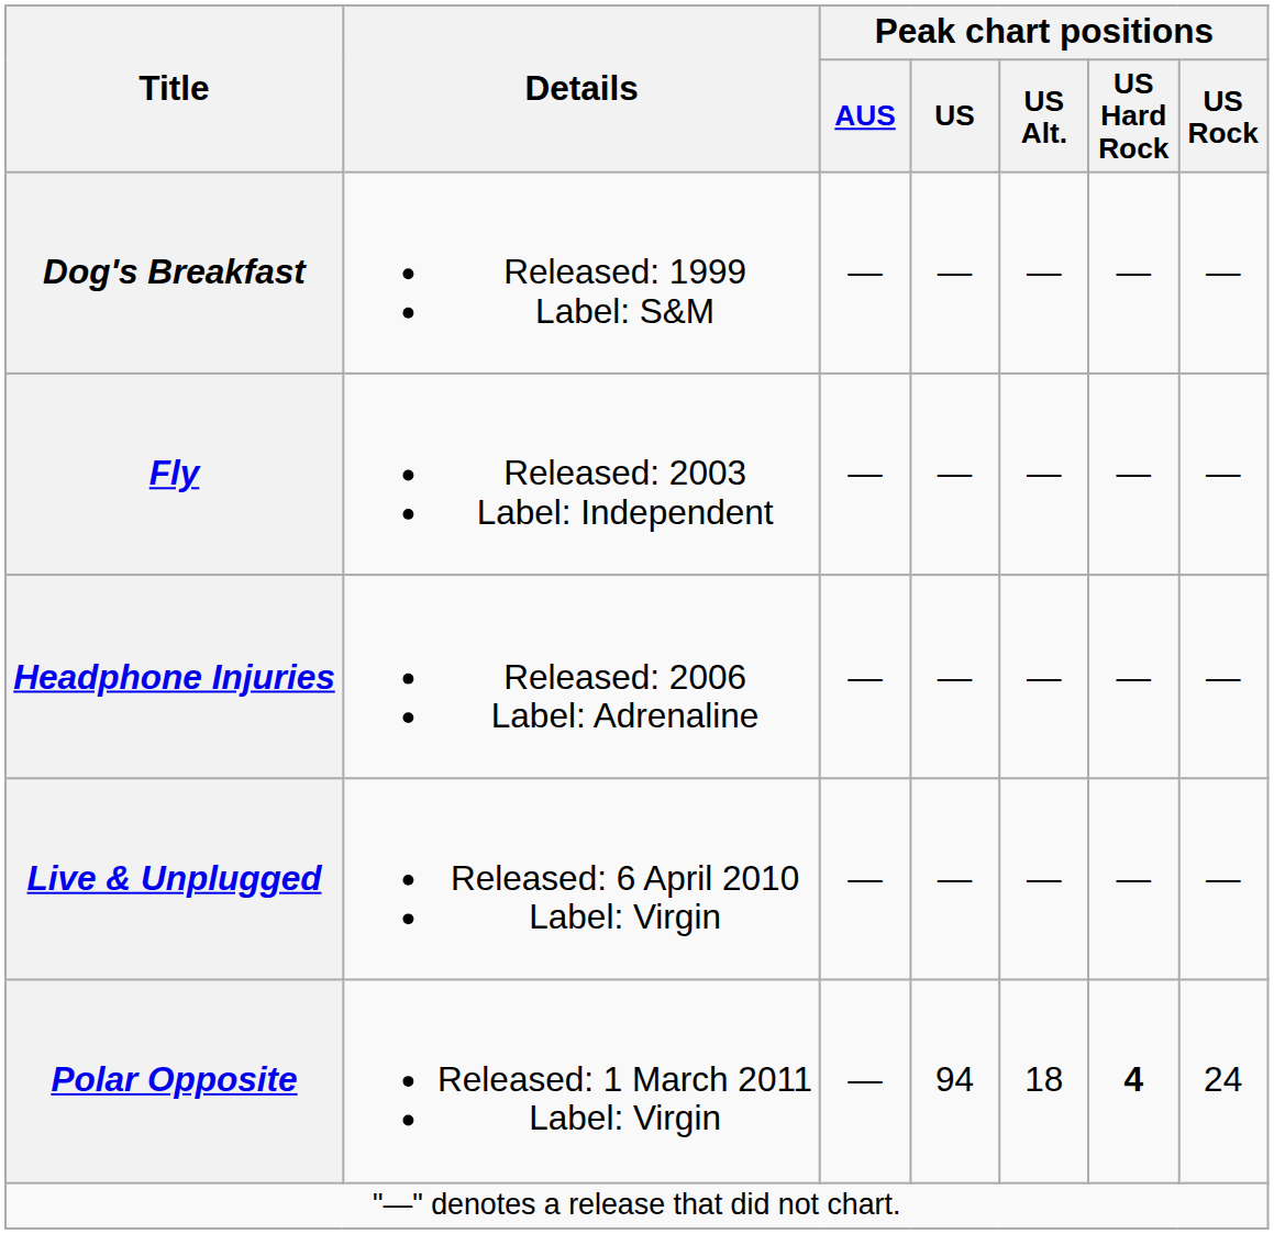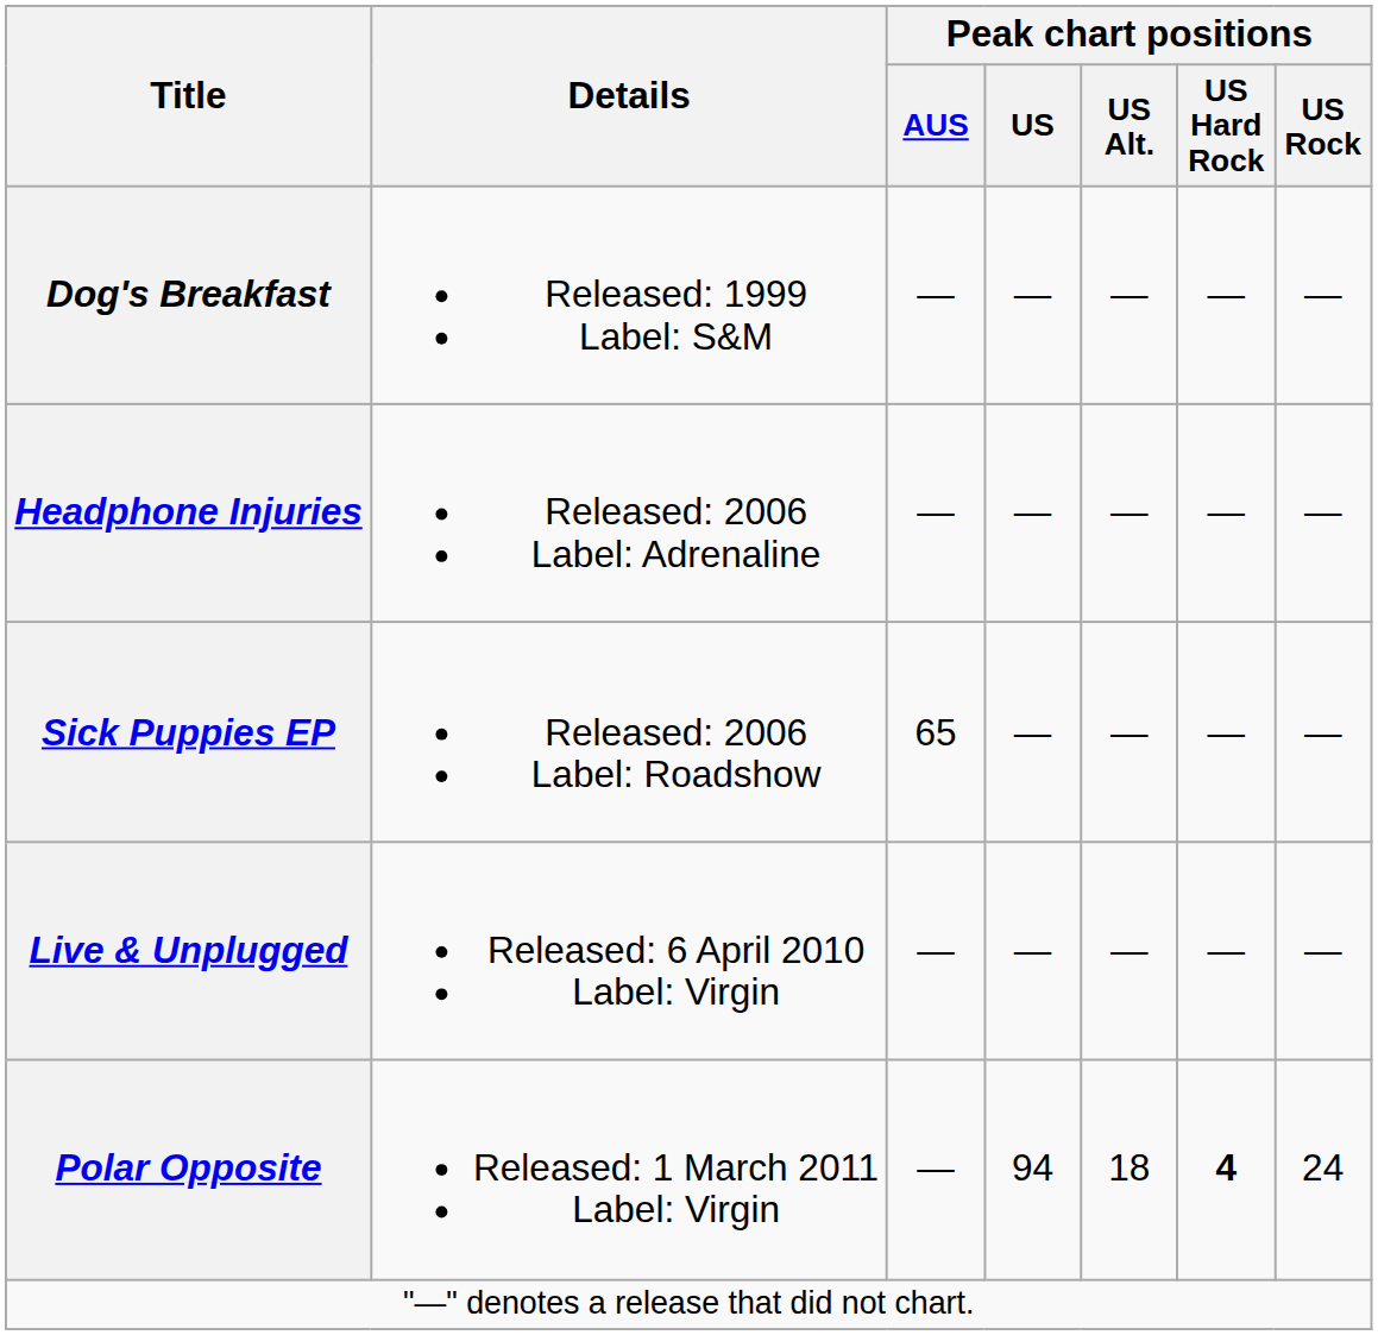 <table class="wikitable plainrowheaders" style="text-align:center;">
 <tr>
 <th rowspan="2">Title</th>
 <th rowspan="2">Details</th>
 <th colspan="5">Peak chart positions</th>
 </tr>
 <tr style="font-size:smaller;">
 <th width="35"><a href='#'>AUS</a><br></th>
 <th width="35">US<br></th>
 <th width="35">US<br>Alt.<br></th>
 <th width="35">US<br>Hard Rock<br></th>
 <th width="35">US Rock<br></th>
 </tr>
 <tr>
 <th scope="row"><em>Dog's Breakfast</em></th>
 <td><br><ul><li>Released: 1999</li><li>Label: S&M</li></ul></td>
 <td>—</td>
 <td>—</td>
 <td>—</td>
 <td>—</td>
 <td>—</td>
 </tr>
 <tr>
-<th scope="row"><em><a href='#'>Fly</a></em></th>
-<td><br><ul><li>Released: 2003</li><li>Label: Independent</li></ul></td>
+<th scope="row"><em><a href='#'>Headphone Injuries</a></em></th>
+<td><br><ul><li>Released: 2006</li><li>Label: Adrenaline</li></ul></td>
 <td>—</td>
 <td>—</td>
 <td>—</td>
 <td>—</td>
 <td>—</td>
 </tr>
 <tr>
-<th scope="row"><em><a href='#'>Headphone Injuries</a></em></th>
-<td><br><ul><li>Released: 2006</li><li>Label: Adrenaline</li></ul></td>
-<td>—</td>
+<th scope="row"><em><a href='#'>Sick Puppies EP</a></em></th>
+<td><br><ul><li>Released: 2006</li><li>Label: Roadshow</li></ul></td>
+<td>65</td>
 <td>—</td>
 <td>—</td>
 <td>—</td>
 <td>—</td>
 </tr>
 <tr>
 <th scope="row"><em><a href='#'>Live & Unplugged</a></em></th>
 <td><br><ul><li>Released: 6 April 2010</li><li>Label: Virgin</li></ul></td>
 <td>—</td>
 <td>—</td>
 <td>—</td>
 <td>—</td>
 <td>—</td>
 </tr>
 <tr>
 <th scope="row"><em><a href='#'>Polar Opposite</a></em></th>
 <td><br><ul><li>Released: 1 March 2011</li><li>Label: Virgin</li></ul></td>
 <td>—</td>
 <td>94</td>
 <td>18</td>
 <td><strong>4</strong></td>
 <td>24</td>
 </tr>
 <tr>
 <td colspan="7" style="font-size:85%">"—" denotes a release that did not chart.</td>
 </tr>
 </table>
